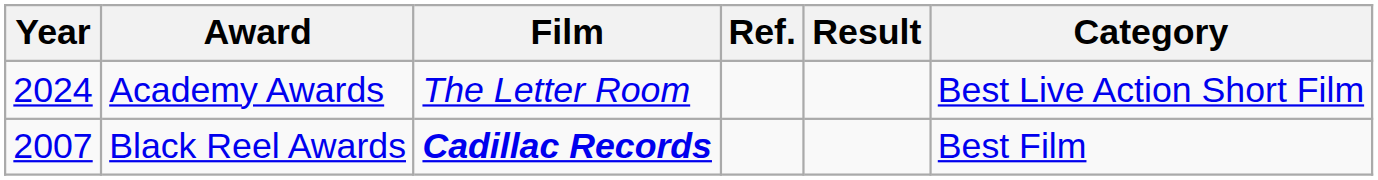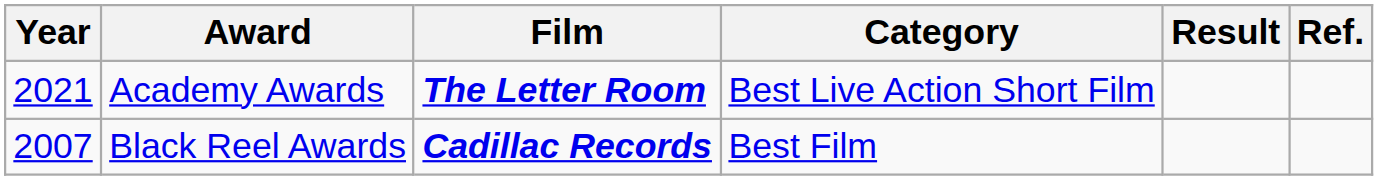 <table class="wikitable sortable">
 <tr>
 <th>Year</th>
 <th>Award</th>
 <th>Film</th>
+<th>Category</th>
+<th>Result</th>
 <th>Ref.</th>
-<th>Result</th>
-<th>Category</th>
 </tr>
 <tr>
-<td><a href='#'>2024</a></td>
+<td><a href='#'>2021</a></td>
 <td><a href='#'>Academy Awards</a></td>
-<td><em><a href='#'>The Letter Room</a></em></td>
+<td><strong><em><a href='#'>The Letter Room</a></em></strong></td>
+<td><a href='#'>Best Live Action Short Film</a></td>
 <td></td>
 <td></td>
-<td><a href='#'>Best Live Action Short Film</a></td>
 </tr>
 <tr>
 <td><a href='#'>2007</a></td>
 <td><a href='#'>Black Reel Awards</a></td>
 <td><strong><em><a href='#'>Cadillac Records</a></em></strong></td>
+<td><a href='#'>Best Film</a></td>
 <td></td>
 <td></td>
-<td><a href='#'>Best Film</a></td>
 </tr>
 </table>
